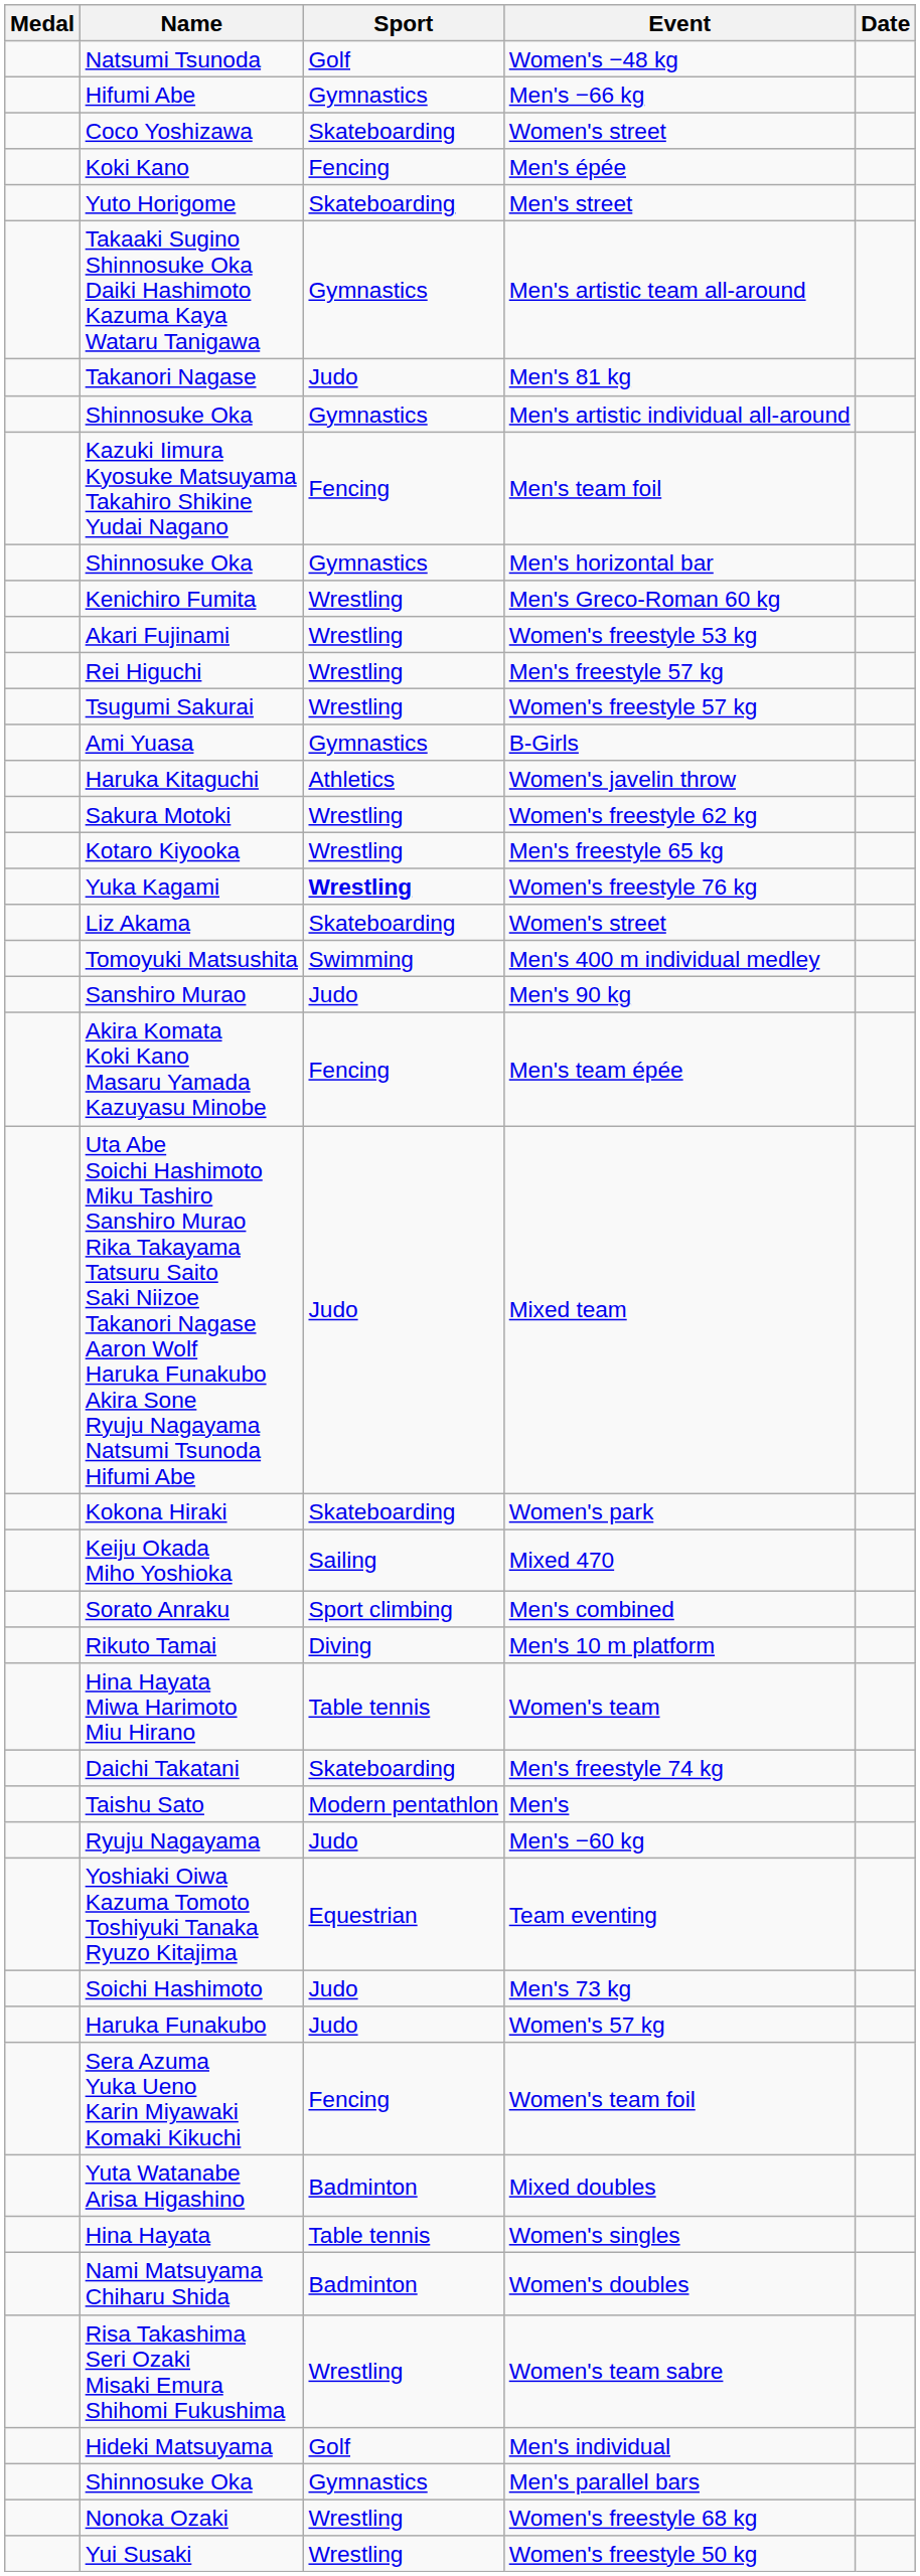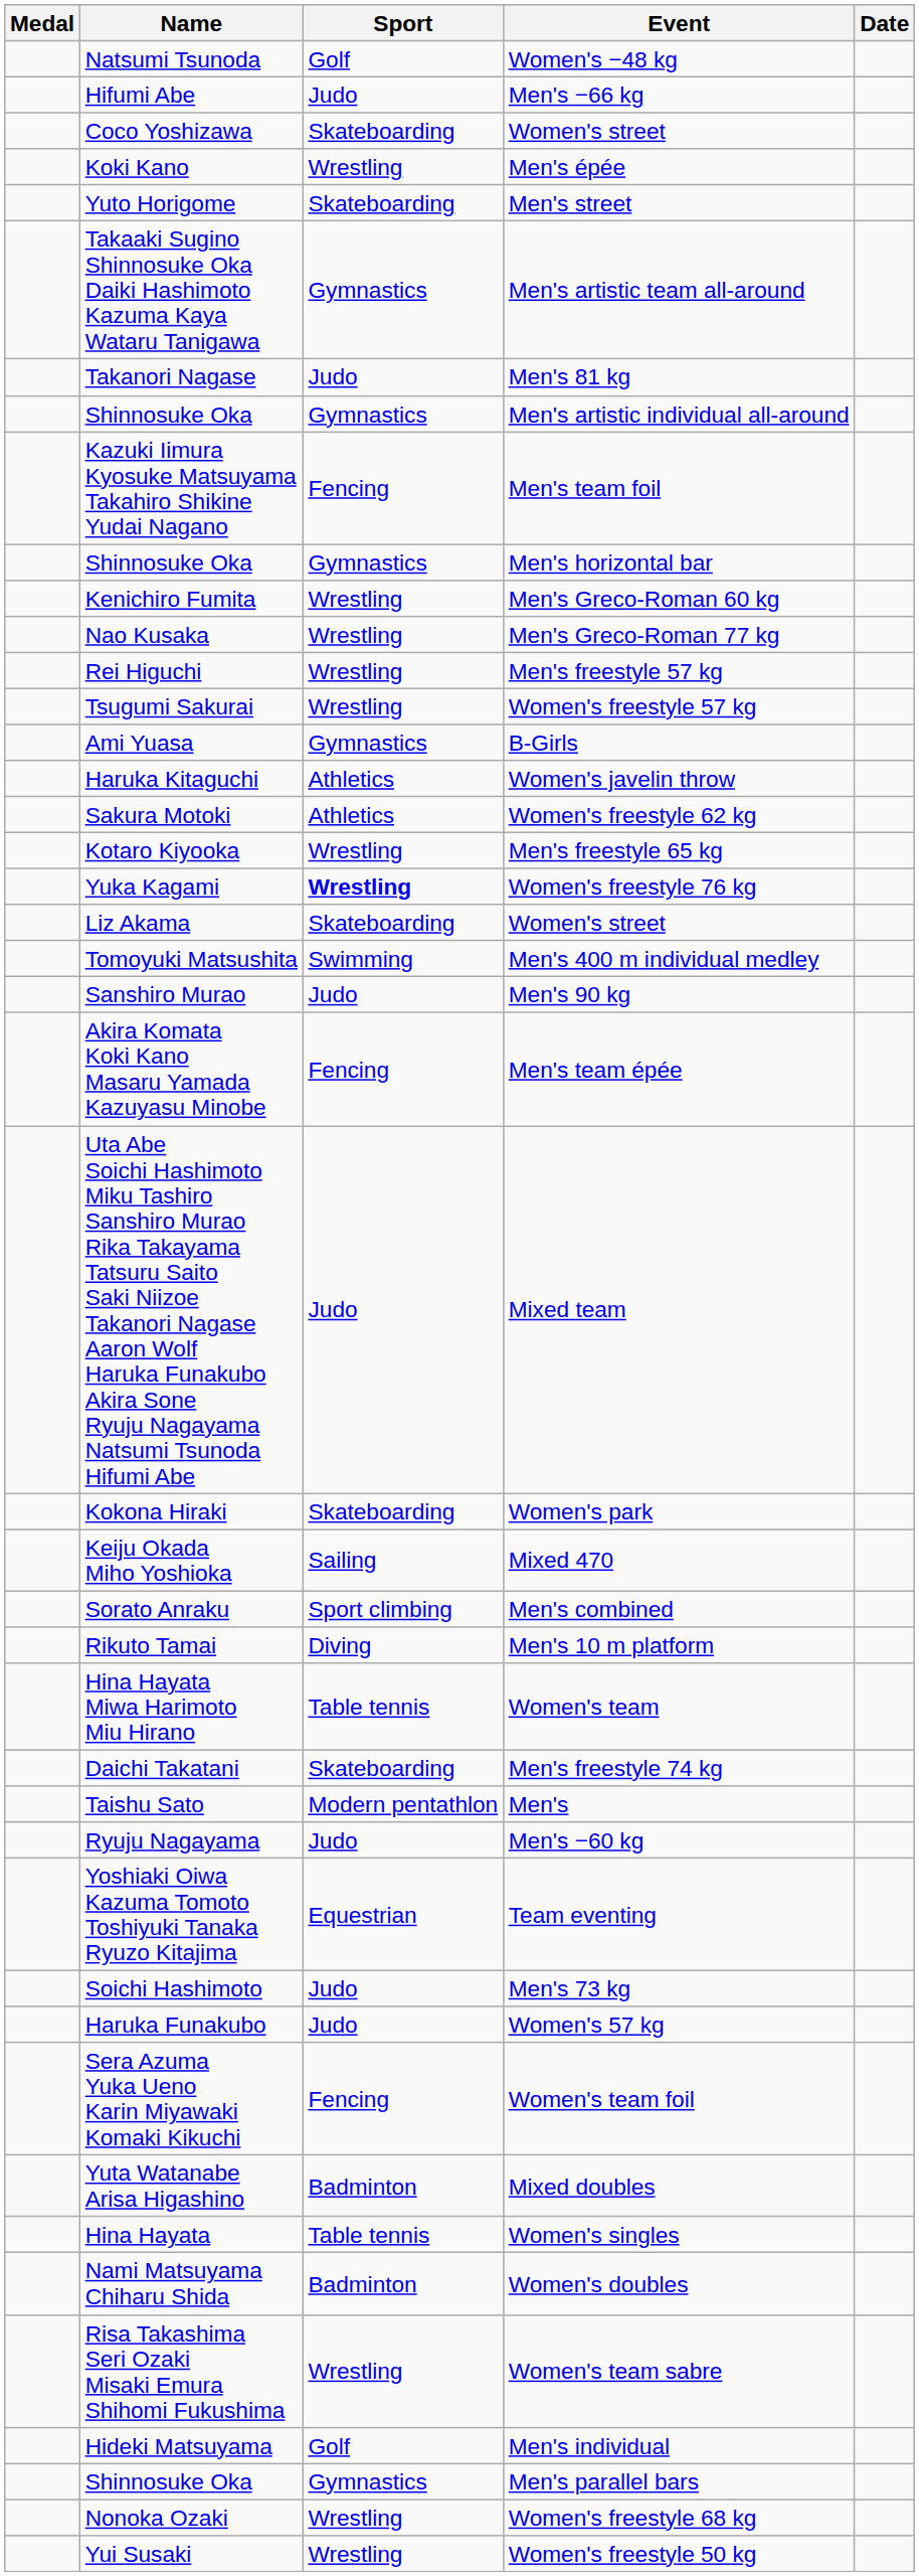 <table class="wikitable sortable"  style="font-size:95%">
 <tr>
 <th>Medal</th>
 <th>Name</th>
 <th>Sport</th>
 <th>Event</th>
 <th>Date</th>
 </tr>
 <tr>
 <td></td>
 <td><a href='#'>Natsumi Tsunoda</a></td>
 <td><a href='#'>Golf</a></td>
 <td><a href='#'>Women's −48 kg</a></td>
 <td></td>
 </tr>
 <tr>
 <td></td>
 <td><a href='#'>Hifumi Abe</a></td>
-<td><a href='#'>Gymnastics</a></td>
+<td><a href='#'>Judo</a></td>
 <td><a href='#'>Men's −66 kg</a></td>
 <td></td>
 </tr>
 <tr>
 <td></td>
 <td><a href='#'>Coco Yoshizawa</a></td>
 <td><a href='#'>Skateboarding</a></td>
 <td><a href='#'>Women's street</a></td>
 <td></td>
 </tr>
 <tr>
 <td></td>
 <td><a href='#'>Koki Kano</a></td>
-<td><a href='#'>Fencing</a></td>
+<td><a href='#'>Wrestling</a></td>
 <td><a href='#'>Men's épée</a></td>
 <td></td>
 </tr>
 <tr>
 <td></td>
 <td><a href='#'>Yuto Horigome</a></td>
 <td><a href='#'>Skateboarding</a></td>
 <td><a href='#'>Men's street</a></td>
 <td></td>
 </tr>
 <tr>
 <td></td>
 <td><a href='#'>Takaaki Sugino</a><br><a href='#'>Shinnosuke Oka</a><br><a href='#'>Daiki Hashimoto</a><br><a href='#'>Kazuma Kaya</a><br><a href='#'>Wataru Tanigawa</a></td>
 <td><a href='#'>Gymnastics</a></td>
 <td><a href='#'>Men's artistic team all-around</a></td>
 <td></td>
 </tr>
 <tr>
 <td></td>
 <td><a href='#'>Takanori Nagase</a></td>
 <td><a href='#'>Judo</a></td>
 <td><a href='#'>Men's 81 kg</a></td>
 <td></td>
 </tr>
 <tr>
 <td></td>
 <td><a href='#'>Shinnosuke Oka</a></td>
 <td><a href='#'>Gymnastics</a></td>
 <td><a href='#'>Men's artistic individual all-around</a></td>
 <td></td>
 </tr>
 <tr>
 <td></td>
 <td><a href='#'>Kazuki Iimura</a><br><a href='#'>Kyosuke Matsuyama</a><br><a href='#'>Takahiro Shikine</a><br><a href='#'>Yudai Nagano</a></td>
 <td><a href='#'>Fencing</a></td>
 <td><a href='#'>Men's team foil</a></td>
 <td></td>
 </tr>
 <tr>
 <td></td>
 <td><a href='#'>Shinnosuke Oka</a></td>
 <td><a href='#'>Gymnastics</a></td>
 <td><a href='#'>Men's horizontal bar</a></td>
 <td></td>
 </tr>
 <tr>
 <td></td>
 <td><a href='#'>Kenichiro Fumita</a></td>
 <td><a href='#'>Wrestling</a></td>
 <td><a href='#'>Men's Greco-Roman 60 kg</a></td>
 <td></td>
 </tr>
 <tr>
 <td></td>
-<td><a href='#'>Akari Fujinami</a></td>
+<td><a href='#'>Nao Kusaka</a></td>
 <td><a href='#'>Wrestling</a></td>
-<td><a href='#'>Women's freestyle 53 kg</a></td>
+<td><a href='#'>Men's Greco-Roman 77 kg</a></td>
 <td></td>
 </tr>
 <tr>
 <td></td>
 <td><a href='#'>Rei Higuchi</a></td>
 <td><a href='#'>Wrestling</a></td>
 <td><a href='#'>Men's freestyle 57 kg</a></td>
 <td></td>
 </tr>
 <tr>
 <td></td>
 <td><a href='#'>Tsugumi Sakurai</a></td>
 <td><a href='#'>Wrestling</a></td>
 <td><a href='#'>Women's freestyle 57 kg</a></td>
 <td></td>
 </tr>
 <tr>
 <td></td>
 <td><a href='#'>Ami Yuasa</a></td>
 <td><a href='#'>Gymnastics</a></td>
 <td><a href='#'>B-Girls</a></td>
 <td></td>
 </tr>
 <tr>
 <td></td>
 <td><a href='#'>Haruka Kitaguchi</a></td>
 <td><a href='#'>Athletics</a></td>
 <td><a href='#'>Women's javelin throw</a></td>
 <td></td>
 </tr>
 <tr>
 <td></td>
 <td><a href='#'>Sakura Motoki</a></td>
-<td><a href='#'>Wrestling</a></td>
+<td><a href='#'>Athletics</a></td>
 <td><a href='#'>Women's freestyle 62 kg</a></td>
 <td></td>
 </tr>
 <tr>
 <td></td>
 <td><a href='#'>Kotaro Kiyooka</a></td>
 <td><a href='#'>Wrestling</a></td>
 <td><a href='#'>Men's freestyle 65 kg</a></td>
 <td></td>
 </tr>
 <tr>
 <td></td>
 <td><a href='#'>Yuka Kagami</a></td>
 <td><strong><a href='#'>Wrestling</a></strong></td>
 <td><a href='#'>Women's freestyle 76 kg</a></td>
 <td></td>
 </tr>
 <tr>
 <td></td>
 <td><a href='#'>Liz Akama</a></td>
 <td><a href='#'>Skateboarding</a></td>
 <td><a href='#'>Women's street</a></td>
 <td></td>
 </tr>
 <tr>
 <td></td>
 <td><a href='#'>Tomoyuki Matsushita</a></td>
 <td><a href='#'>Swimming</a></td>
 <td><a href='#'>Men's 400 m individual medley</a></td>
 <td></td>
 </tr>
 <tr>
 <td></td>
 <td><a href='#'>Sanshiro Murao</a></td>
 <td><a href='#'>Judo</a></td>
 <td><a href='#'>Men's 90 kg</a></td>
 <td></td>
 </tr>
 <tr>
 <td></td>
 <td><a href='#'>Akira Komata</a><br><a href='#'>Koki Kano</a><br><a href='#'>Masaru Yamada</a><br><a href='#'>Kazuyasu Minobe</a></td>
 <td><a href='#'>Fencing</a></td>
 <td><a href='#'>Men's team épée</a></td>
 <td></td>
 </tr>
 <tr>
 <td></td>
 <td><a href='#'>Uta Abe</a><br><a href='#'>Soichi Hashimoto</a><br><a href='#'>Miku Tashiro</a><br><a href='#'>Sanshiro Murao</a><br><a href='#'>Rika Takayama</a><br><a href='#'>Tatsuru Saito</a><br><a href='#'>Saki Niizoe</a><br><a href='#'>Takanori Nagase</a><br><a href='#'>Aaron Wolf</a><br><a href='#'>Haruka Funakubo</a><br><a href='#'>Akira Sone</a><br><a href='#'>Ryuju Nagayama</a><br><a href='#'>Natsumi Tsunoda</a><br><a href='#'>Hifumi Abe</a></td>
 <td><a href='#'>Judo</a></td>
 <td><a href='#'>Mixed team</a></td>
 <td></td>
 </tr>
 <tr>
 <td></td>
 <td><a href='#'>Kokona Hiraki</a></td>
 <td><a href='#'>Skateboarding</a></td>
 <td><a href='#'>Women's park</a></td>
 <td></td>
 </tr>
 <tr>
 <td></td>
 <td><a href='#'>Keiju Okada</a><br><a href='#'>Miho Yoshioka</a></td>
 <td><a href='#'>Sailing</a></td>
 <td><a href='#'>Mixed 470</a></td>
 <td></td>
 </tr>
 <tr>
 <td></td>
 <td><a href='#'>Sorato Anraku</a></td>
 <td><a href='#'>Sport climbing</a></td>
 <td><a href='#'>Men's combined</a></td>
 <td></td>
 </tr>
 <tr>
 <td></td>
 <td><a href='#'>Rikuto Tamai</a></td>
 <td><a href='#'>Diving</a></td>
 <td><a href='#'>Men's 10 m platform</a></td>
 <td></td>
 </tr>
 <tr>
 <td></td>
 <td><a href='#'>Hina Hayata</a><br><a href='#'>Miwa Harimoto</a><br><a href='#'>Miu Hirano</a></td>
 <td><a href='#'>Table tennis</a></td>
 <td><a href='#'>Women's team</a></td>
 <td></td>
 </tr>
 <tr>
 <td></td>
 <td><a href='#'>Daichi Takatani</a></td>
 <td><a href='#'>Skateboarding</a></td>
 <td><a href='#'>Men's freestyle 74 kg</a></td>
 <td></td>
 </tr>
 <tr>
 <td></td>
 <td><a href='#'>Taishu Sato</a></td>
 <td><a href='#'>Modern pentathlon</a></td>
 <td><a href='#'>Men's</a></td>
 <td></td>
 </tr>
 <tr>
 <td></td>
 <td><a href='#'>Ryuju Nagayama</a></td>
 <td><a href='#'>Judo</a></td>
 <td><a href='#'>Men's −60 kg</a></td>
 <td></td>
 </tr>
 <tr>
 <td></td>
 <td><a href='#'>Yoshiaki Oiwa</a><br><a href='#'>Kazuma Tomoto</a><br><a href='#'>Toshiyuki Tanaka</a><br><a href='#'>Ryuzo Kitajima</a></td>
 <td><a href='#'>Equestrian</a></td>
 <td><a href='#'>Team eventing</a></td>
 <td></td>
 </tr>
 <tr>
 <td></td>
 <td><a href='#'>Soichi Hashimoto</a></td>
 <td><a href='#'>Judo</a></td>
 <td><a href='#'>Men's 73 kg</a></td>
 <td></td>
 </tr>
 <tr>
 <td></td>
 <td><a href='#'>Haruka Funakubo</a></td>
 <td><a href='#'>Judo</a></td>
 <td><a href='#'>Women's 57 kg</a></td>
 <td></td>
 </tr>
 <tr>
 <td></td>
 <td><a href='#'>Sera Azuma</a><br><a href='#'>Yuka Ueno</a><br><a href='#'>Karin Miyawaki</a><br><a href='#'>Komaki Kikuchi</a></td>
 <td><a href='#'>Fencing</a></td>
 <td><a href='#'>Women's team foil</a></td>
 <td></td>
 </tr>
 <tr>
 <td></td>
 <td><a href='#'>Yuta Watanabe</a><br><a href='#'>Arisa Higashino</a></td>
 <td><a href='#'>Badminton</a></td>
 <td><a href='#'>Mixed doubles</a></td>
 <td></td>
 </tr>
 <tr>
 <td></td>
 <td><a href='#'>Hina Hayata</a></td>
 <td><a href='#'>Table tennis</a></td>
 <td><a href='#'>Women's singles</a></td>
 <td></td>
 </tr>
 <tr>
 <td></td>
 <td><a href='#'>Nami Matsuyama</a><br><a href='#'>Chiharu Shida</a></td>
 <td><a href='#'>Badminton</a></td>
 <td><a href='#'>Women's doubles</a></td>
 <td></td>
 </tr>
 <tr>
 <td></td>
 <td><a href='#'>Risa Takashima</a><br><a href='#'>Seri Ozaki</a><br><a href='#'>Misaki Emura</a><br><a href='#'>Shihomi Fukushima</a></td>
 <td><a href='#'>Wrestling</a></td>
 <td><a href='#'>Women's team sabre</a></td>
 <td></td>
 </tr>
 <tr>
 <td></td>
 <td><a href='#'>Hideki Matsuyama</a></td>
 <td><a href='#'>Golf</a></td>
 <td><a href='#'>Men's individual</a></td>
 <td></td>
 </tr>
 <tr>
 <td></td>
 <td><a href='#'>Shinnosuke Oka</a></td>
 <td><a href='#'>Gymnastics</a></td>
 <td><a href='#'>Men's parallel bars</a></td>
 <td></td>
 </tr>
 <tr>
 <td></td>
 <td><a href='#'>Nonoka Ozaki</a></td>
 <td><a href='#'>Wrestling</a></td>
 <td><a href='#'>Women's freestyle 68 kg</a></td>
 <td></td>
 </tr>
 <tr>
 <td></td>
 <td><a href='#'>Yui Susaki</a></td>
 <td><a href='#'>Wrestling</a></td>
 <td><a href='#'>Women's freestyle 50 kg</a></td>
 <td></td>
 </tr>
 </table>
